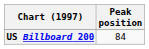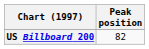 <table class="wikitable sortable plainrowheaders" style="text-align:center">
 <tr>
 <th scope="col">Chart (1997)</th>
 <th scope="col">Peak<br>position</th>
 </tr>
 <tr>
 </tr>
 <tr>
 <th scope="row">US <a href='#'><em>Billboard</em> 200</a></th>
-<td>84</td>
+<td>82</td>
 </tr>
 </table>
